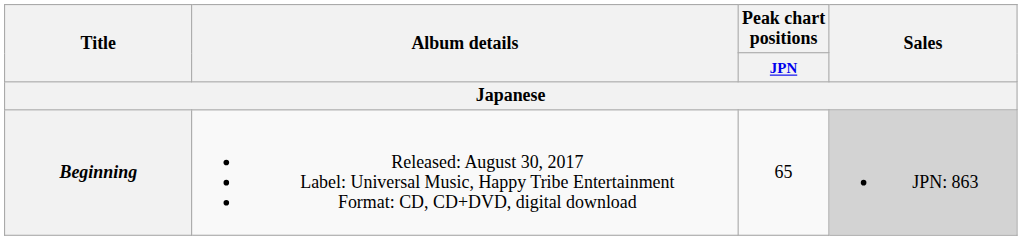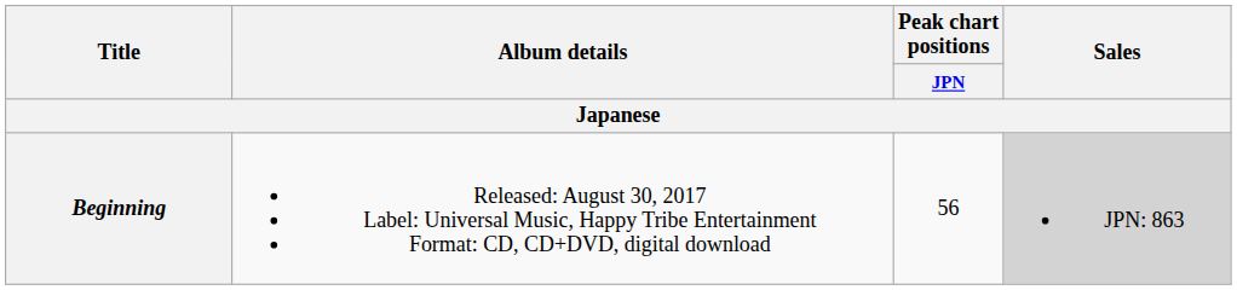 <table class="wikitable plainrowheaders" style="text-align:center;">
 <tr>
 <th scope="col" rowspan="2" style="width:10em;">Title</th>
 <th scope="col" rowspan="2" style="width:30em;">Album details</th>
 <th scope="col" colspan="1">Peak chart<br>positions</th>
 <th scope="col" rowspan="2" style="width:10em;">Sales</th>
 </tr>
 <tr>
 <th><small><a href='#'>JPN</a></small><br></th>
 </tr>
 <tr>
 <th scope="col" colspan="5">Japanese</th>
 </tr>
 <tr>
 <th scope="row"><em>Beginning</em></th>
 <td><br><ul><li>Released: August 30, 2017</li><li>Label: Universal Music, Happy Tribe Entertainment</li><li>Format: CD, CD+DVD, digital download</li></ul></td>
-<td>65</td>
+<td>56</td>
 <td style="background: lightgrey;"><br><ul><li>JPN: 863</li></ul></td>
 </tr>
 </table>
